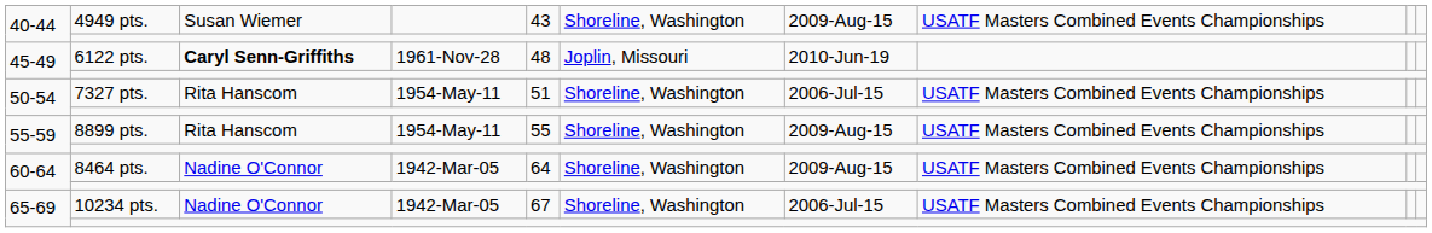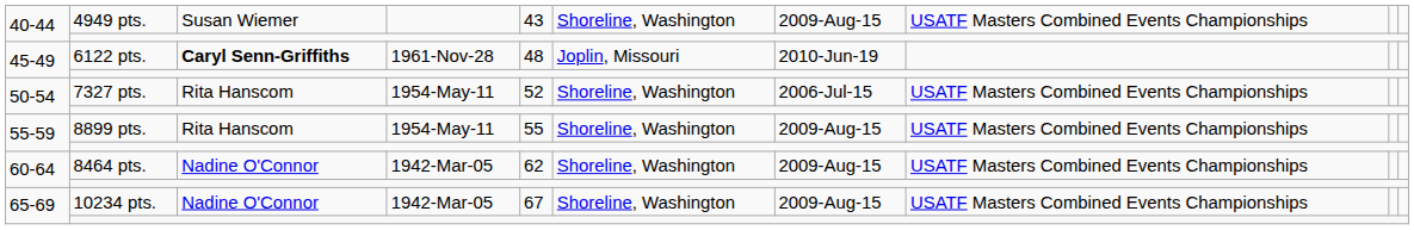 <table class="wikitable" style="font-size:95%; width: 95%">
 <tr>
 <td rowspan=2>40-44</td>
 <td>4949 pts.</td>
 <td>Susan Wiemer</td>
 <td></td>
 <td>43</td>
 <td><a href='#'>Shoreline</a>, Washington</td>
 <td>2009-Aug-15</td>
 <td><a href='#'>USATF</a> Masters Combined Events Championships</td>
 <td></td>
 <td></td>
 </tr>
 <tr>
 <td colspan=9></td>
 </tr>
 <tr>
 <td rowspan=2>45-49</td>
 <td>6122 pts.</td>
 <td><strong>Caryl Senn-Griffiths</strong></td>
 <td>1961-Nov-28</td>
 <td>48</td>
 <td><a href='#'>Joplin</a>, Missouri</td>
 <td>2010-Jun-19</td>
 <td></td>
 <td></td>
 <td></td>
 </tr>
 <tr>
 <td colspan=9></td>
 </tr>
 <tr>
 <td rowspan=2>50-54</td>
 <td>7327 pts.</td>
 <td>Rita Hanscom</td>
 <td>1954-May-11</td>
-<td>51</td>
+<td>52</td>
 <td><a href='#'>Shoreline</a>, Washington</td>
 <td>2006-Jul-15</td>
 <td><a href='#'>USATF</a> Masters Combined Events Championships</td>
 <td></td>
 <td></td>
 </tr>
 <tr>
 <td colspan=9></td>
 </tr>
 <tr>
 <td rowspan=2>55-59</td>
 <td>8899 pts.</td>
 <td>Rita Hanscom</td>
 <td>1954-May-11</td>
 <td>55</td>
 <td><a href='#'>Shoreline</a>, Washington</td>
 <td>2009-Aug-15</td>
 <td><a href='#'>USATF</a> Masters Combined Events Championships</td>
 <td></td>
 <td></td>
 </tr>
 <tr>
 <td colspan=9></td>
 </tr>
 <tr>
 <td rowspan=2>60-64</td>
 <td>8464 pts.</td>
 <td><a href='#'>Nadine O'Connor</a></td>
 <td>1942-Mar-05</td>
-<td>64</td>
+<td>62</td>
 <td><a href='#'>Shoreline</a>, Washington</td>
 <td>2009-Aug-15</td>
 <td><a href='#'>USATF</a> Masters Combined Events Championships</td>
 <td></td>
 <td></td>
 </tr>
 <tr>
 <td colspan=9></td>
 </tr>
 <tr>
 <td rowspan=2>65-69</td>
 <td>10234 pts.</td>
 <td><a href='#'>Nadine O'Connor</a></td>
 <td>1942-Mar-05</td>
 <td>67</td>
 <td><a href='#'>Shoreline</a>, Washington</td>
-<td>2006-Jul-15</td>
+<td>2009-Aug-15</td>
 <td><a href='#'>USATF</a> Masters Combined Events Championships</td>
 <td></td>
 <td></td>
 </tr>
 <tr>
 <td colspan=9></td>
 </tr>
 </table>
